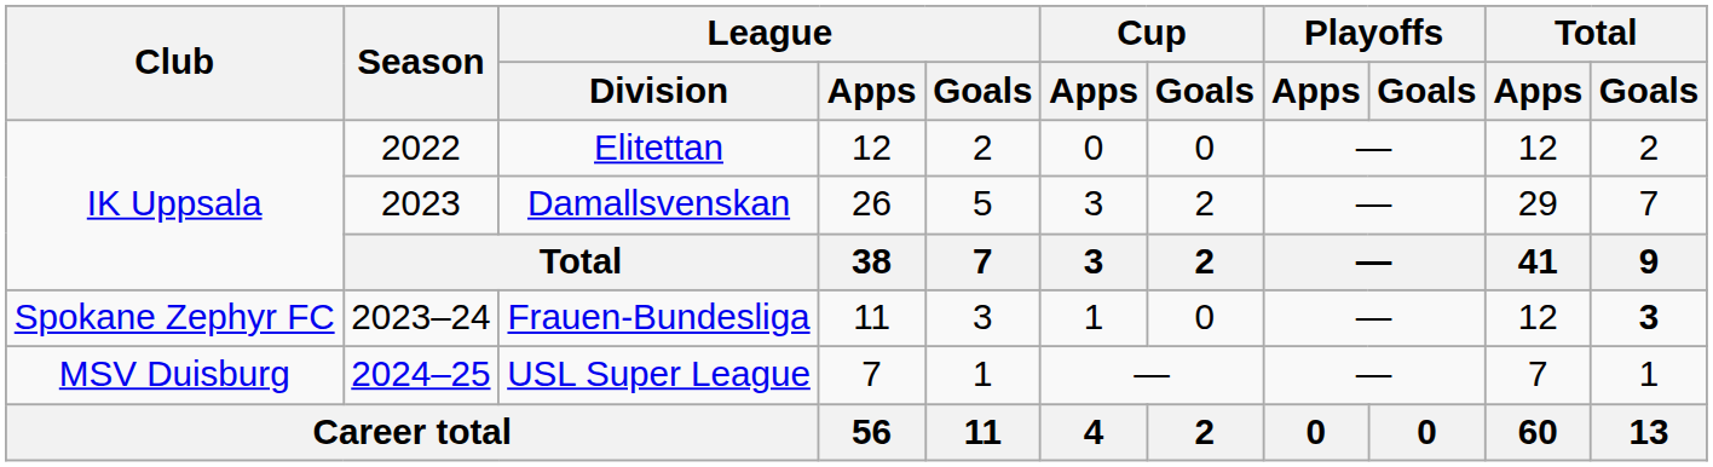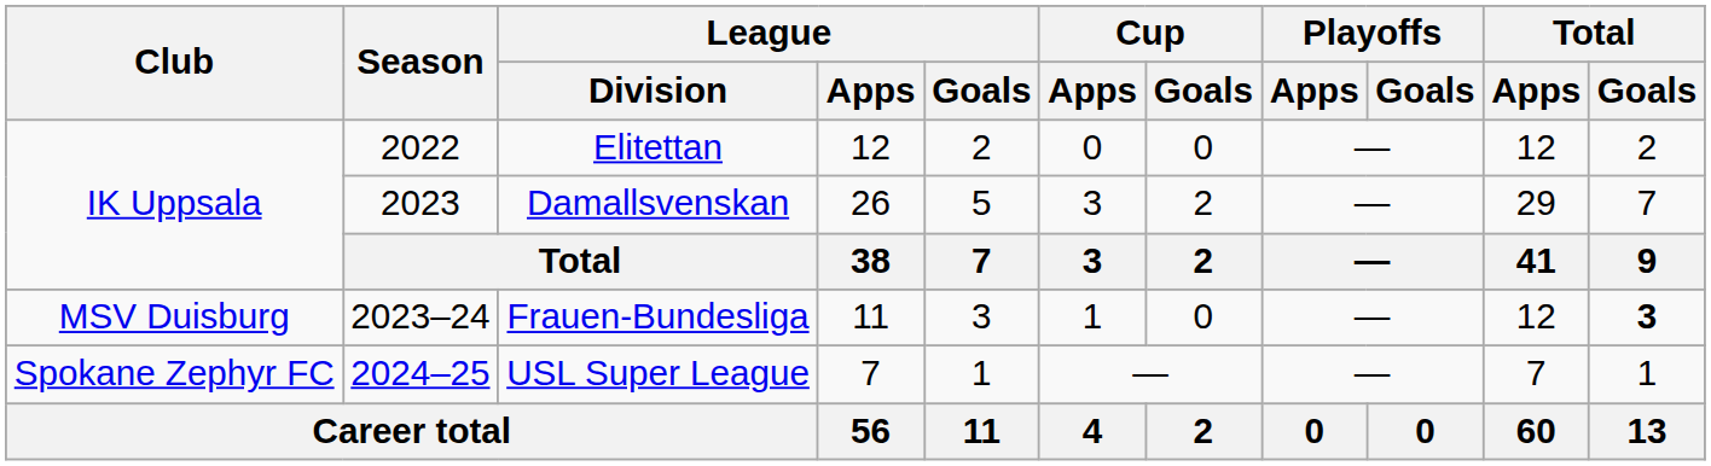 <table class="wikitable" style="text-align: center;">
 <tr>
 <th rowspan="2">Club</th>
 <th rowspan="2">Season</th>
 <th colspan="3">League</th>
 <th colspan="2">Cup</th>
 <th colspan="2">Playoffs</th>
 <th colspan="2">Total</th>
 </tr>
 <tr>
 <th>Division</th>
 <th>Apps</th>
 <th>Goals</th>
 <th>Apps</th>
 <th>Goals</th>
 <th>Apps</th>
 <th>Goals</th>
 <th>Apps</th>
 <th>Goals</th>
 </tr>
 <tr>
 <td rowspan="3"><a href='#'>IK Uppsala</a></td>
 <td>2022</td>
 <td><a href='#'>Elitettan</a></td>
 <td>12</td>
 <td>2</td>
 <td>0</td>
 <td>0</td>
 <td colspan="2">—</td>
 <td>12</td>
 <td>2</td>
 </tr>
 <tr>
 <td>2023</td>
 <td><a href='#'>Damallsvenskan</a></td>
 <td>26</td>
 <td>5</td>
 <td>3</td>
 <td>2</td>
 <td colspan="2">—</td>
 <td>29</td>
 <td>7</td>
 </tr>
 <tr>
 <th colspan="2">Total</th>
 <th>38</th>
 <th>7</th>
 <th>3</th>
 <th>2</th>
 <th colspan="2">—</th>
 <th>41</th>
 <th>9</th>
 </tr>
 <tr>
-<td><a href='#'>Spokane Zephyr FC</a></td>
+<td><a href='#'>MSV Duisburg</a></td>
 <td>2023–24</td>
 <td><a href='#'>Frauen-Bundesliga</a></td>
 <td>11</td>
 <td>3</td>
 <td>1</td>
 <td>0</td>
 <td colspan="2">—</td>
 <td>12</td>
 <td><strong>3</strong></td>
 </tr>
 <tr>
-<td><a href='#'>MSV Duisburg</a></td>
+<td><a href='#'>Spokane Zephyr FC</a></td>
 <td><a href='#'>2024–25</a></td>
 <td><a href='#'>USL Super League</a></td>
 <td>7</td>
 <td>1</td>
 <td colspan="2">—</td>
 <td colspan="2">—</td>
 <td>7</td>
 <td>1</td>
 </tr>
 <tr>
 <th colspan="3">Career total</th>
 <th>56</th>
 <th>11</th>
 <th>4</th>
 <th>2</th>
 <th>0</th>
 <th>0</th>
 <th>60</th>
 <th>13</th>
 </tr>
 </table>
